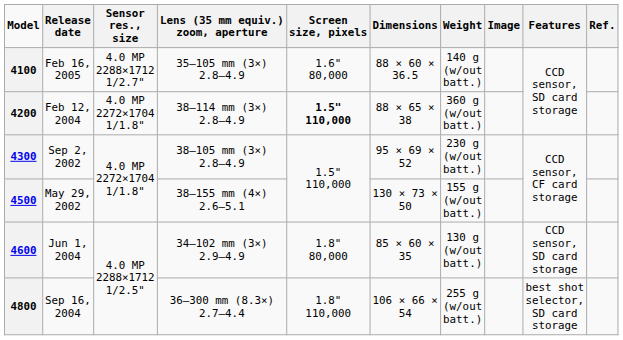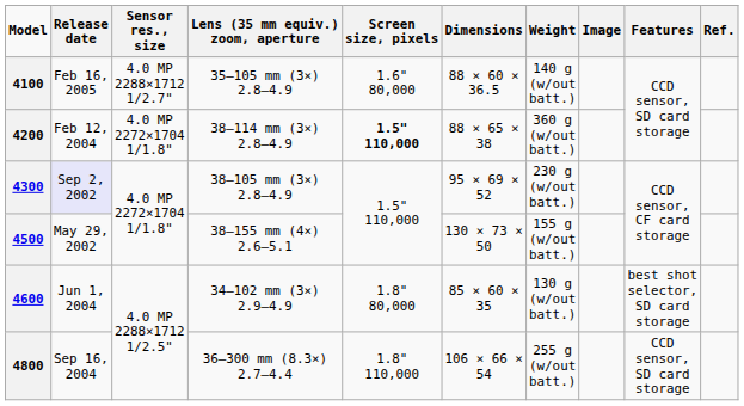 <table class="wikitable" style="font-size:85%; text-align: center">
 <tr>
 <td><strong>Model</strong></td>
 <th>Release date</th>
 <th>Sensor<br>res., size</th>
 <th>Lens (35 mm equiv.)<br>zoom, aperture</th>
 <th>Screen<br>size, pixels</th>
 <th>Dimensions<br></th>
 <th>Weight</th>
 <th>Image</th>
 <th>Features</th>
 <th>Ref.</th>
 </tr>
 <tr>
 <th>4100</th>
 <td>Feb 16, 2005</td>
 <td>4.0 MP<br>2288×1712<br>1/2.7"</td>
 <td>35–105 mm (3×)<br>2.8–4.9</td>
 <td>1.6"<br>80,000</td>
 <td>88 × 60 × 36.5</td>
 <td>140 g<br>(w/out batt.)</td>
 <td></td>
 <td rowspan="2">CCD sensor, SD card storage</td>
 <td></td>
 </tr>
 <tr>
 <th>4200</th>
 <td>Feb 12, 2004</td>
 <td>4.0 MP<br>2272×1704<br>1/1.8"</td>
 <td>38–114 mm (3×)<br>2.8–4.9</td>
 <td><strong>1.5"<br>110,000</strong></td>
 <td>88 × 65 × 38</td>
 <td>360 g<br>(w/out batt.)</td>
 <td></td>
 <td></td>
 </tr>
 <tr>
 <th><a href='#'>4300</a></th>
-<td>Sep 2, 2002</td>
+<td style="background: lavender;">Sep 2, 2002</td>
 <td rowspan="2">4.0 MP<br>2272×1704<br>1/1.8"</td>
 <td>38–105 mm (3×)<br>2.8–4.9</td>
 <td rowspan="2">1.5"<br>110,000</td>
 <td>95 × 69 × 52</td>
 <td>230 g<br>(w/out batt.)</td>
 <td></td>
 <td rowspan="2">CCD sensor, CF card storage</td>
 <td></td>
 </tr>
 <tr>
 <th><a href='#'>4500</a></th>
 <td>May 29, 2002</td>
 <td>38–155 mm (4×)<br>2.6–5.1</td>
 <td>130 × 73 × 50</td>
 <td>155 g<br>(w/out batt.)</td>
 <td></td>
 <td></td>
 </tr>
 <tr>
 <th><a href='#'>4600</a></th>
 <td>Jun 1, 2004</td>
 <td rowspan="2">4.0 MP<br>2288×1712<br>1/2.5"</td>
 <td>34–102 mm (3×)<br>2.9–4.9</td>
 <td>1.8"<br>80,000</td>
 <td>85 × 60 × 35</td>
 <td>130 g<br>(w/out batt.)</td>
 <td></td>
-<td>CCD sensor, SD card storage</td>
+<td>best shot selector, SD card storage</td>
 <td></td>
 </tr>
 <tr>
 <th>4800</th>
 <td>Sep 16, 2004</td>
 <td>36–300 mm (8.3×)<br>2.7–4.4</td>
 <td>1.8"<br>110,000</td>
 <td>106 × 66 × 54</td>
 <td>255 g<br>(w/out batt.)</td>
 <td></td>
-<td>best shot selector, SD card storage</td>
+<td>CCD sensor, SD card storage</td>
 <td></td>
 </tr>
 </table>
